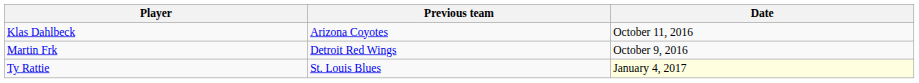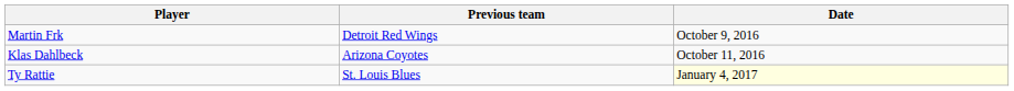 <table class="wikitable" style="width:100%;">
 <tr style="background:#ddd;">
 <th style="width:33%;">Player</th>
 <th style="width:33%;">Previous team</th>
 <th style="width:33%;">Date</th>
 </tr>
 <tr>
+<td><a href='#'>Martin Frk</a></td>
+<td><a href='#'>Detroit Red Wings</a></td>
+<td>October 9, 2016</td>
+</tr>
+<tr>
 <td><a href='#'>Klas Dahlbeck</a></td>
 <td><a href='#'>Arizona Coyotes</a></td>
 <td>October 11, 2016</td>
-</tr>
-<tr>
-<td><a href='#'>Martin Frk</a></td>
-<td><a href='#'>Detroit Red Wings</a></td>
-<td>October 9, 2016</td>
 </tr>
 <tr>
 <td><a href='#'>Ty Rattie</a></td>
 <td><a href='#'>St. Louis Blues</a></td>
 <td style="background: lightyellow;">January 4, 2017</td>
 </tr>
 </table>
